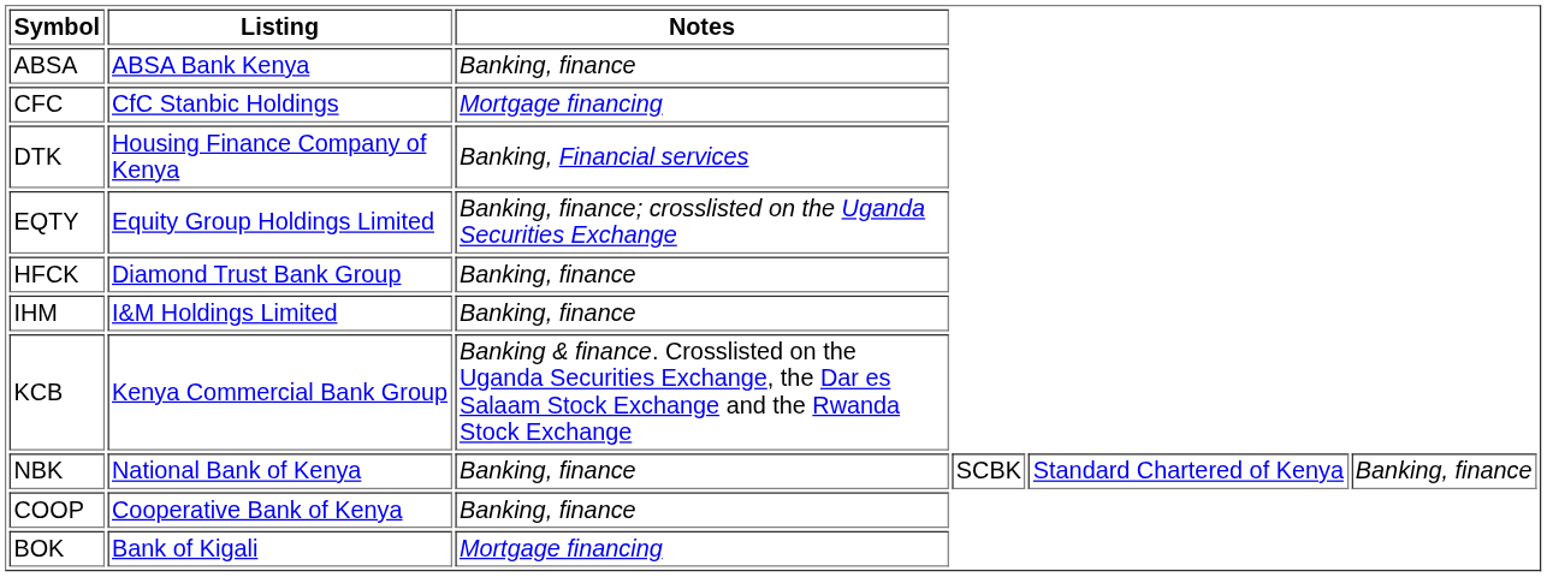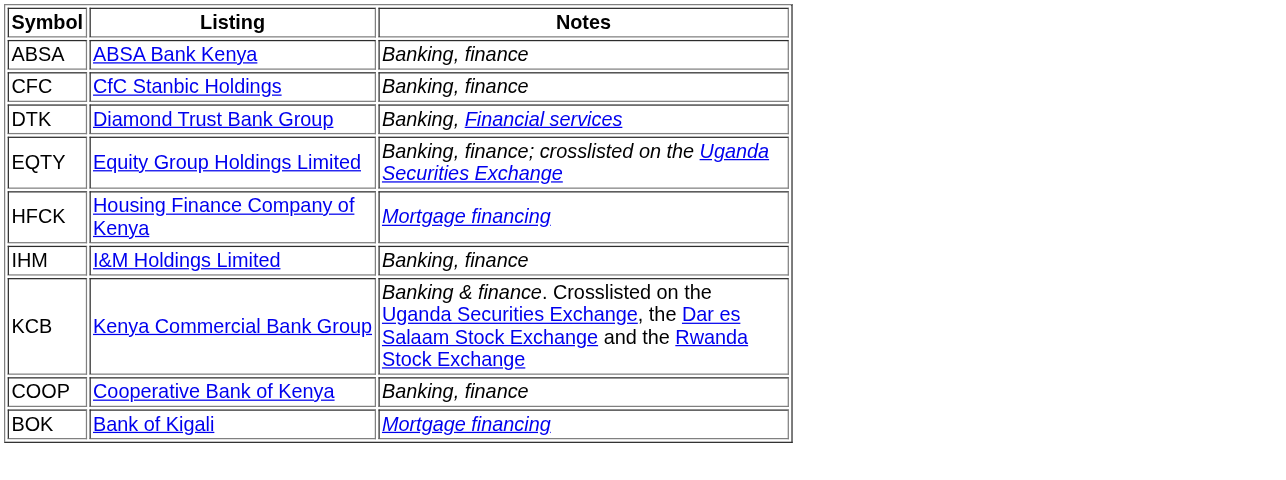 <table border="1" cellpadding="2">
 <tr>
 <th width="50">Symbol</th>
 <th width="225">Listing</th>
 <th width="325">Notes</th>
 </tr>
 <tr>
 <td>ABSA</td>
 <td><a href='#'>ABSA Bank Kenya</a></td>
 <td><em>Banking, finance</em></td>
 </tr>
 <tr>
 <td>CFC</td>
 <td><a href='#'>CfC Stanbic Holdings</a></td>
-<td><em><a href='#'>Mortgage financing</a></em></td>
+<td><em>Banking, finance</em></td>
 </tr>
 <tr>
 <td>DTK</td>
-<td><a href='#'>Housing Finance Company of Kenya</a></td>
+<td><a href='#'>Diamond Trust Bank Group</a></td>
 <td><em>Banking, <a href='#'>Financial services</a></em></td>
 </tr>
 <tr>
 <td>EQTY</td>
 <td><a href='#'>Equity Group Holdings Limited</a></td>
 <td><em>Banking, finance; crosslisted on the <a href='#'>Uganda Securities Exchange</a></em></td>
 </tr>
 <tr>
 <td>HFCK</td>
-<td><a href='#'>Diamond Trust Bank Group</a></td>
-<td><em>Banking, finance</em></td>
+<td><a href='#'>Housing Finance Company of Kenya</a></td>
+<td><em><a href='#'>Mortgage financing</a></em></td>
 </tr>
 <tr>
 <td>IHM</td>
 <td><a href='#'>I&M Holdings Limited</a></td>
 <td><em>Banking, finance</em></td>
 </tr>
 <tr>
 <td>KCB</td>
 <td><a href='#'>Kenya Commercial Bank Group</a></td>
 <td><em>Banking & finance</em>. Crosslisted on the <a href='#'>Uganda Securities Exchange</a>, the <a href='#'>Dar es Salaam Stock Exchange</a> and the <a href='#'>Rwanda Stock Exchange</a></td>
-</tr>
-<tr>
-<td>NBK</td>
-<td><a href='#'>National Bank of Kenya</a></td>
-<td><em>Banking, finance</em></td>
-<td>SCBK</td>
-<td><a href='#'>Standard Chartered of Kenya</a></td>
-<td><em>Banking, finance</em></td>
 </tr>
 <tr B>
 <td>COOP</td>
 <td><a href='#'>Cooperative Bank of Kenya</a></td>
 <td><em>Banking, finance</em></td>
 </tr>
 <tr>
 <td>BOK</td>
 <td><a href='#'>Bank of Kigali</a></td>
 <td><em><a href='#'>Mortgage financing</a></em></td>
 </tr>
 </table>
